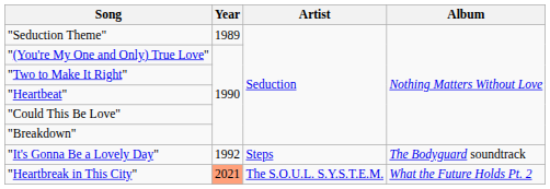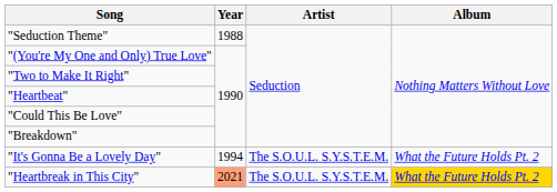 <table class="wikitable">
 <tr>
 <th>Song</th>
 <th>Year</th>
 <th>Artist</th>
 <th>Album</th>
 </tr>
 <tr>
 <td>"Seduction Theme"</td>
-<td>1989</td>
+<td>1988</td>
 <td rowspan="6"><a href='#'>Seduction</a></td>
 <td rowspan="6"><em><a href='#'>Nothing Matters Without Love</a></em></td>
 </tr>
 <tr>
 <td>"<a href='#'>(You're My One and Only) True Love</a>"</td>
 <td rowspan="5">1990</td>
 </tr>
 <tr>
 <td>"<a href='#'>Two to Make It Right</a>"</td>
 </tr>
 <tr>
 <td>"<a href='#'>Heartbeat</a>"</td>
 </tr>
 <tr>
 <td>"Could This Be Love"</td>
 </tr>
 <tr>
 <td>"Breakdown"</td>
 </tr>
 <tr>
 <td>"<a href='#'>It's Gonna Be a Lovely Day</a>"</td>
-<td>1992</td>
-<td><a href='#'>Steps</a></td>
-<td><em><a href='#'>The Bodyguard</a></em> soundtrack</td>
+<td>1994</td>
+<td><a href='#'>The S.O.U.L. S.Y.S.T.E.M.</a></td>
+<td><em><a href='#'>What the Future Holds Pt. 2</a></em></td>
 </tr>
 <tr>
 <td>"<a href='#'>Heartbreak in This City</a>"</td>
 <td style="background: lightsalmon;">2021</td>
 <td><a href='#'>The S.O.U.L. S.Y.S.T.E.M.</a></td>
-<td><em><a href='#'>What the Future Holds Pt. 2</a></em></td>
+<td style="background: gold;"><em><a href='#'>What the Future Holds Pt. 2</a></em></td>
 </tr>
 </table>
